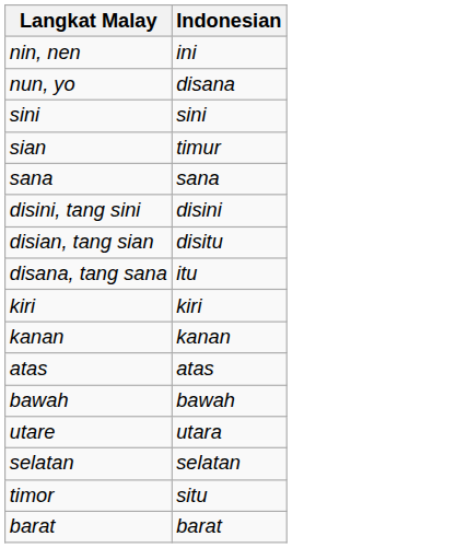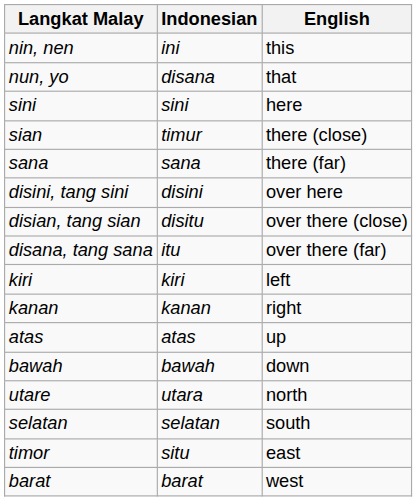 <table class="wikitable">
 <tr>
 <th>Langkat Malay</th>
 <th>Indonesian</th>
+<th>English</th>
 </tr>
 <tr>
 <td><em>nin, nen</em></td>
 <td><em>ini</em></td>
+<td>this</td>
 </tr>
 <tr>
 <td><em>nun, yo</em></td>
 <td><em>disana</em></td>
+<td>that</td>
 </tr>
 <tr>
 <td><em>sini</em></td>
 <td><em>sini</em></td>
+<td>here</td>
 </tr>
 <tr>
 <td><em>sian</em></td>
 <td><em>timur</em></td>
+<td>there (close)</td>
 </tr>
 <tr>
 <td><em>sana</em></td>
 <td><em>sana</em></td>
+<td>there (far)</td>
 </tr>
 <tr>
 <td><em>disini, tang sini</em></td>
 <td><em>disini</em></td>
+<td>over here</td>
 </tr>
 <tr>
 <td><em>disian, tang sian</em></td>
 <td><em>disitu</em></td>
+<td>over there (close)</td>
 </tr>
 <tr>
 <td><em>disana, tang sana</em></td>
 <td><em>itu</em></td>
+<td>over there (far)</td>
 </tr>
 <tr>
 <td><em>kiri</em></td>
 <td><em>kiri</em></td>
+<td>left</td>
 </tr>
 <tr>
 <td><em>kanan</em></td>
 <td><em>kanan</em></td>
+<td>right</td>
 </tr>
 <tr>
 <td><em>atas</em></td>
 <td><em>atas</em></td>
+<td>up</td>
 </tr>
 <tr>
 <td><em>bawah</em></td>
 <td><em>bawah</em></td>
+<td>down</td>
 </tr>
 <tr>
 <td><em>utare</em></td>
 <td><em>utara</em></td>
+<td>north</td>
 </tr>
 <tr>
 <td><em>selatan</em></td>
 <td><em>selatan</em></td>
+<td>south</td>
 </tr>
 <tr>
 <td><em>timor</em></td>
 <td><em>situ</em></td>
+<td>east</td>
 </tr>
 <tr>
 <td><em>barat</em></td>
 <td><em>barat</em></td>
+<td>west</td>
 </tr>
 </table>
